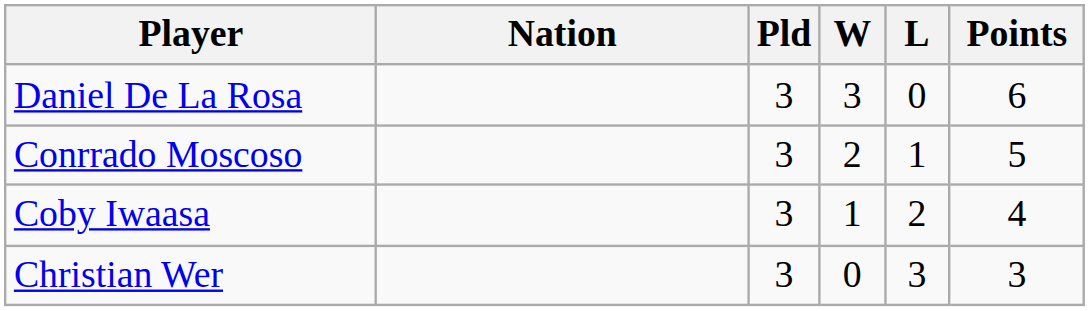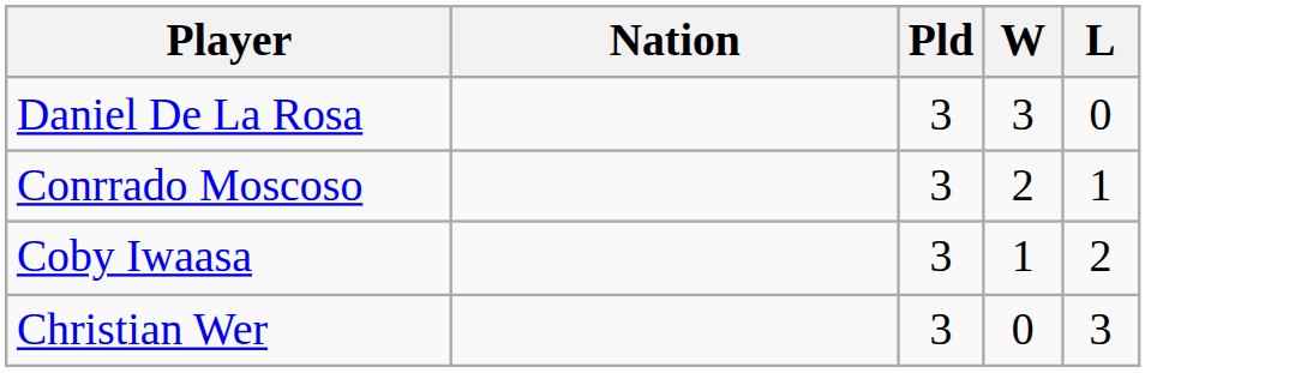 <table class="wikitable" style="text-align:center">
 <tr>
 <th width="150">Player</th>
 <th width="150">Nation</th>
 <th width="20">Pld</th>
 <th width="20">W</th>
 <th width="20">L</th>
-<th width="50">Points</th>
 </tr>
 <tr>
 <td align="left"><a href='#'>Daniel De La Rosa</a></td>
 <td align="left"></td>
 <td>3</td>
 <td>3</td>
 <td>0</td>
-<td>6</td>
 </tr>
 <tr>
 <td align="left"><a href='#'>Conrrado Moscoso</a></td>
 <td align="left"></td>
 <td>3</td>
 <td>2</td>
 <td>1</td>
-<td>5</td>
 </tr>
 <tr>
 <td align="left"><a href='#'>Coby Iwaasa</a></td>
 <td align="left"></td>
 <td>3</td>
 <td>1</td>
 <td>2</td>
-<td>4</td>
 </tr>
 <tr>
 <td align="left"><a href='#'>Christian Wer</a></td>
 <td align="left"></td>
 <td>3</td>
 <td>0</td>
 <td>3</td>
-<td>3</td>
 </tr>
 </table>
